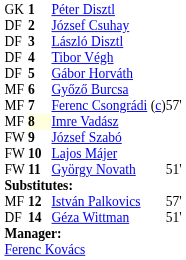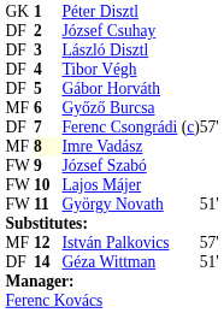 <table style="font-size:90%" cellspacing="0" cellpadding="0" align=center>
 <tr>
 <td colspan="4"></td>
 </tr>
 <tr>
 <th width=25></th>
 <th width=25></th>
 </tr>
 <tr>
 <td>GK</td>
 <td><strong>1</strong></td>
 <td> <a href='#'>Péter Disztl</a></td>
 </tr>
 <tr>
 <td>DF</td>
 <td><strong>2</strong></td>
 <td> <a href='#'>József Csuhay</a></td>
 </tr>
 <tr>
 <td>DF</td>
 <td><strong>3</strong></td>
 <td> <a href='#'>László Disztl</a></td>
 </tr>
 <tr>
 <td>DF</td>
 <td><strong>4</strong></td>
 <td> <a href='#'>Tibor Végh</a></td>
 </tr>
 <tr>
 <td>DF</td>
 <td><strong>5</strong></td>
 <td> <a href='#'>Gábor Horváth</a></td>
 </tr>
 <tr>
 <td>MF</td>
 <td><strong>6</strong></td>
 <td> <a href='#'>Győző Burcsa</a></td>
 </tr>
 <tr>
-<td>MF</td>
+<td>DF</td>
 <td><strong>7</strong></td>
 <td> <a href='#'>Ferenc Csongrádi</a> (<a href='#'>c</a>)</td>
 <td></td>
 <td> 57'</td>
 </tr>
 <tr>
 <td>MF</td>
 <td style="background: lightyellow;"><strong>8</strong></td>
 <td> <a href='#'>Imre Vadász</a></td>
 </tr>
 <tr>
 <td>FW</td>
 <td><strong>9</strong></td>
 <td> <a href='#'>József Szabó</a></td>
 </tr>
 <tr>
 <td>FW</td>
 <td><strong>10</strong></td>
 <td> <a href='#'>Lajos Májer</a></td>
 </tr>
 <tr>
 <td>FW</td>
 <td><strong>11</strong></td>
 <td> <a href='#'>György Novath</a></td>
 <td></td>
 <td> 51'</td>
 </tr>
 <tr>
 <td colspan=3><strong>Substitutes:</strong></td>
 </tr>
 <tr>
 <td>MF</td>
 <td><strong>12</strong></td>
 <td> <a href='#'>István Palkovics</a></td>
 <td></td>
 <td> 57'</td>
 </tr>
 <tr>
 <td>DF</td>
 <td><strong>14</strong></td>
 <td> <a href='#'>Géza Wittman</a></td>
 <td></td>
 <td> 51'</td>
 </tr>
 <tr>
 <td colspan=3><strong>Manager:</strong></td>
 </tr>
 <tr>
 <td colspan=4> <a href='#'>Ferenc Kovács</a></td>
 </tr>
 </table>
